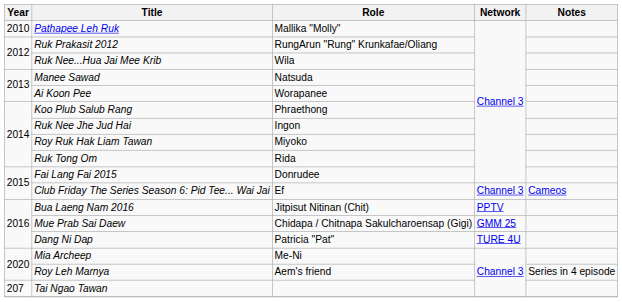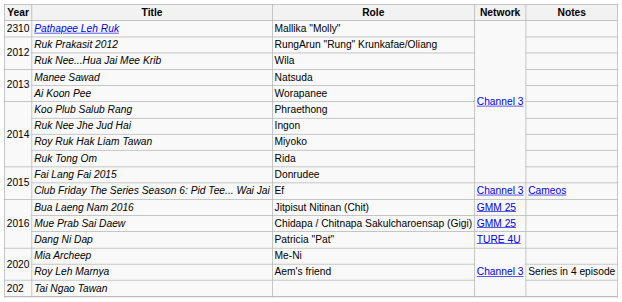 <table class="wikitable">
 <tr>
 <th>Year</th>
 <th>Title</th>
 <th>Role</th>
 <th>Network</th>
 <th class="unsortable">Notes</th>
 </tr>
 <tr>
-<td>2010</td>
+<td>2310</td>
 <td><em><a href='#'>Pathapee Leh Ruk</a></em></td>
 <td>Mallika "Molly"</td>
 <td rowspan="10"><a href='#'>Channel 3</a></td>
 <td></td>
 </tr>
 <tr>
 <td rowspan="2">2012</td>
 <td><em>Ruk Prakasit 2012</em></td>
 <td>RungArun "Rung" Krunkafae/Oliang</td>
 <td></td>
 </tr>
 <tr>
 <td><em>Ruk Nee...Hua Jai Mee Krib</em></td>
 <td>Wila</td>
 <td></td>
 </tr>
 <tr>
 <td rowspan="2">2013</td>
 <td><em>Manee Sawad</em></td>
 <td>Natsuda</td>
 <td></td>
 </tr>
 <tr>
 <td><em>Ai Koon Pee</em></td>
 <td>Worapanee</td>
 <td></td>
 </tr>
 <tr>
 <td rowspan="4">2014</td>
 <td><em> Koo Plub Salub Rang</em></td>
 <td>Phraethong</td>
 <td></td>
 </tr>
 <tr>
 <td><em>Ruk Nee Jhe Jud Hai</em></td>
 <td>Ingon</td>
 <td></td>
 </tr>
 <tr>
 <td><em>Roy Ruk Hak Liam Tawan</em></td>
 <td>Miyoko</td>
 <td></td>
 </tr>
 <tr>
 <td><em>Ruk Tong Om </em></td>
 <td>Rida</td>
 <td></td>
 </tr>
 <tr>
 <td rowspan="2">2015</td>
 <td><em>Fai Lang Fai 2015</em></td>
 <td>Donrudee</td>
 <td></td>
 </tr>
 <tr>
 <td><em>Club Friday The Series Season 6: Pid Tee... Wai Jai</em></td>
 <td>Ef</td>
 <td><a href='#'>Channel 3</a></td>
 <td><a href='#'>Cameos</a></td>
 </tr>
 <tr>
 <td rowspan="3">2016</td>
 <td><em>Bua Laeng Nam 2016</em></td>
 <td>Jitpisut Nitinan (Chit)</td>
-<td><a href='#'>PPTV</a></td>
+<td><a href='#'>GMM 25</a></td>
 <td></td>
 </tr>
 <tr>
 <td><em>Mue Prab Sai Daew </em></td>
 <td>Chidapa / Chitnapa Sakulcharoensap (Gigi)</td>
 <td><a href='#'>GMM 25</a></td>
 <td></td>
 </tr>
 <tr>
 <td><em>Dang Ni Dap </em></td>
 <td>Patricia "Pat"</td>
 <td><a href='#'>TURE 4U</a></td>
 <td></td>
 </tr>
 <tr>
 <td rowspan="2">2020</td>
 <td><em>Mia Archeep</em></td>
 <td>Me-Ni</td>
 <td rowspan="3"><a href='#'>Channel 3</a></td>
 <td></td>
 </tr>
 <tr>
 <td><em>Roy Leh Marnya</em></td>
 <td>Aem's friend</td>
 <td>Series in 4 episode</td>
 </tr>
 <tr>
-<td rowspan="1">207</td>
+<td rowspan="1">202</td>
 <td><em>Tai Ngao Tawan</em></td>
 <td></td>
 <td></td>
 </tr>
 <tr>
 </tr>
 </table>
